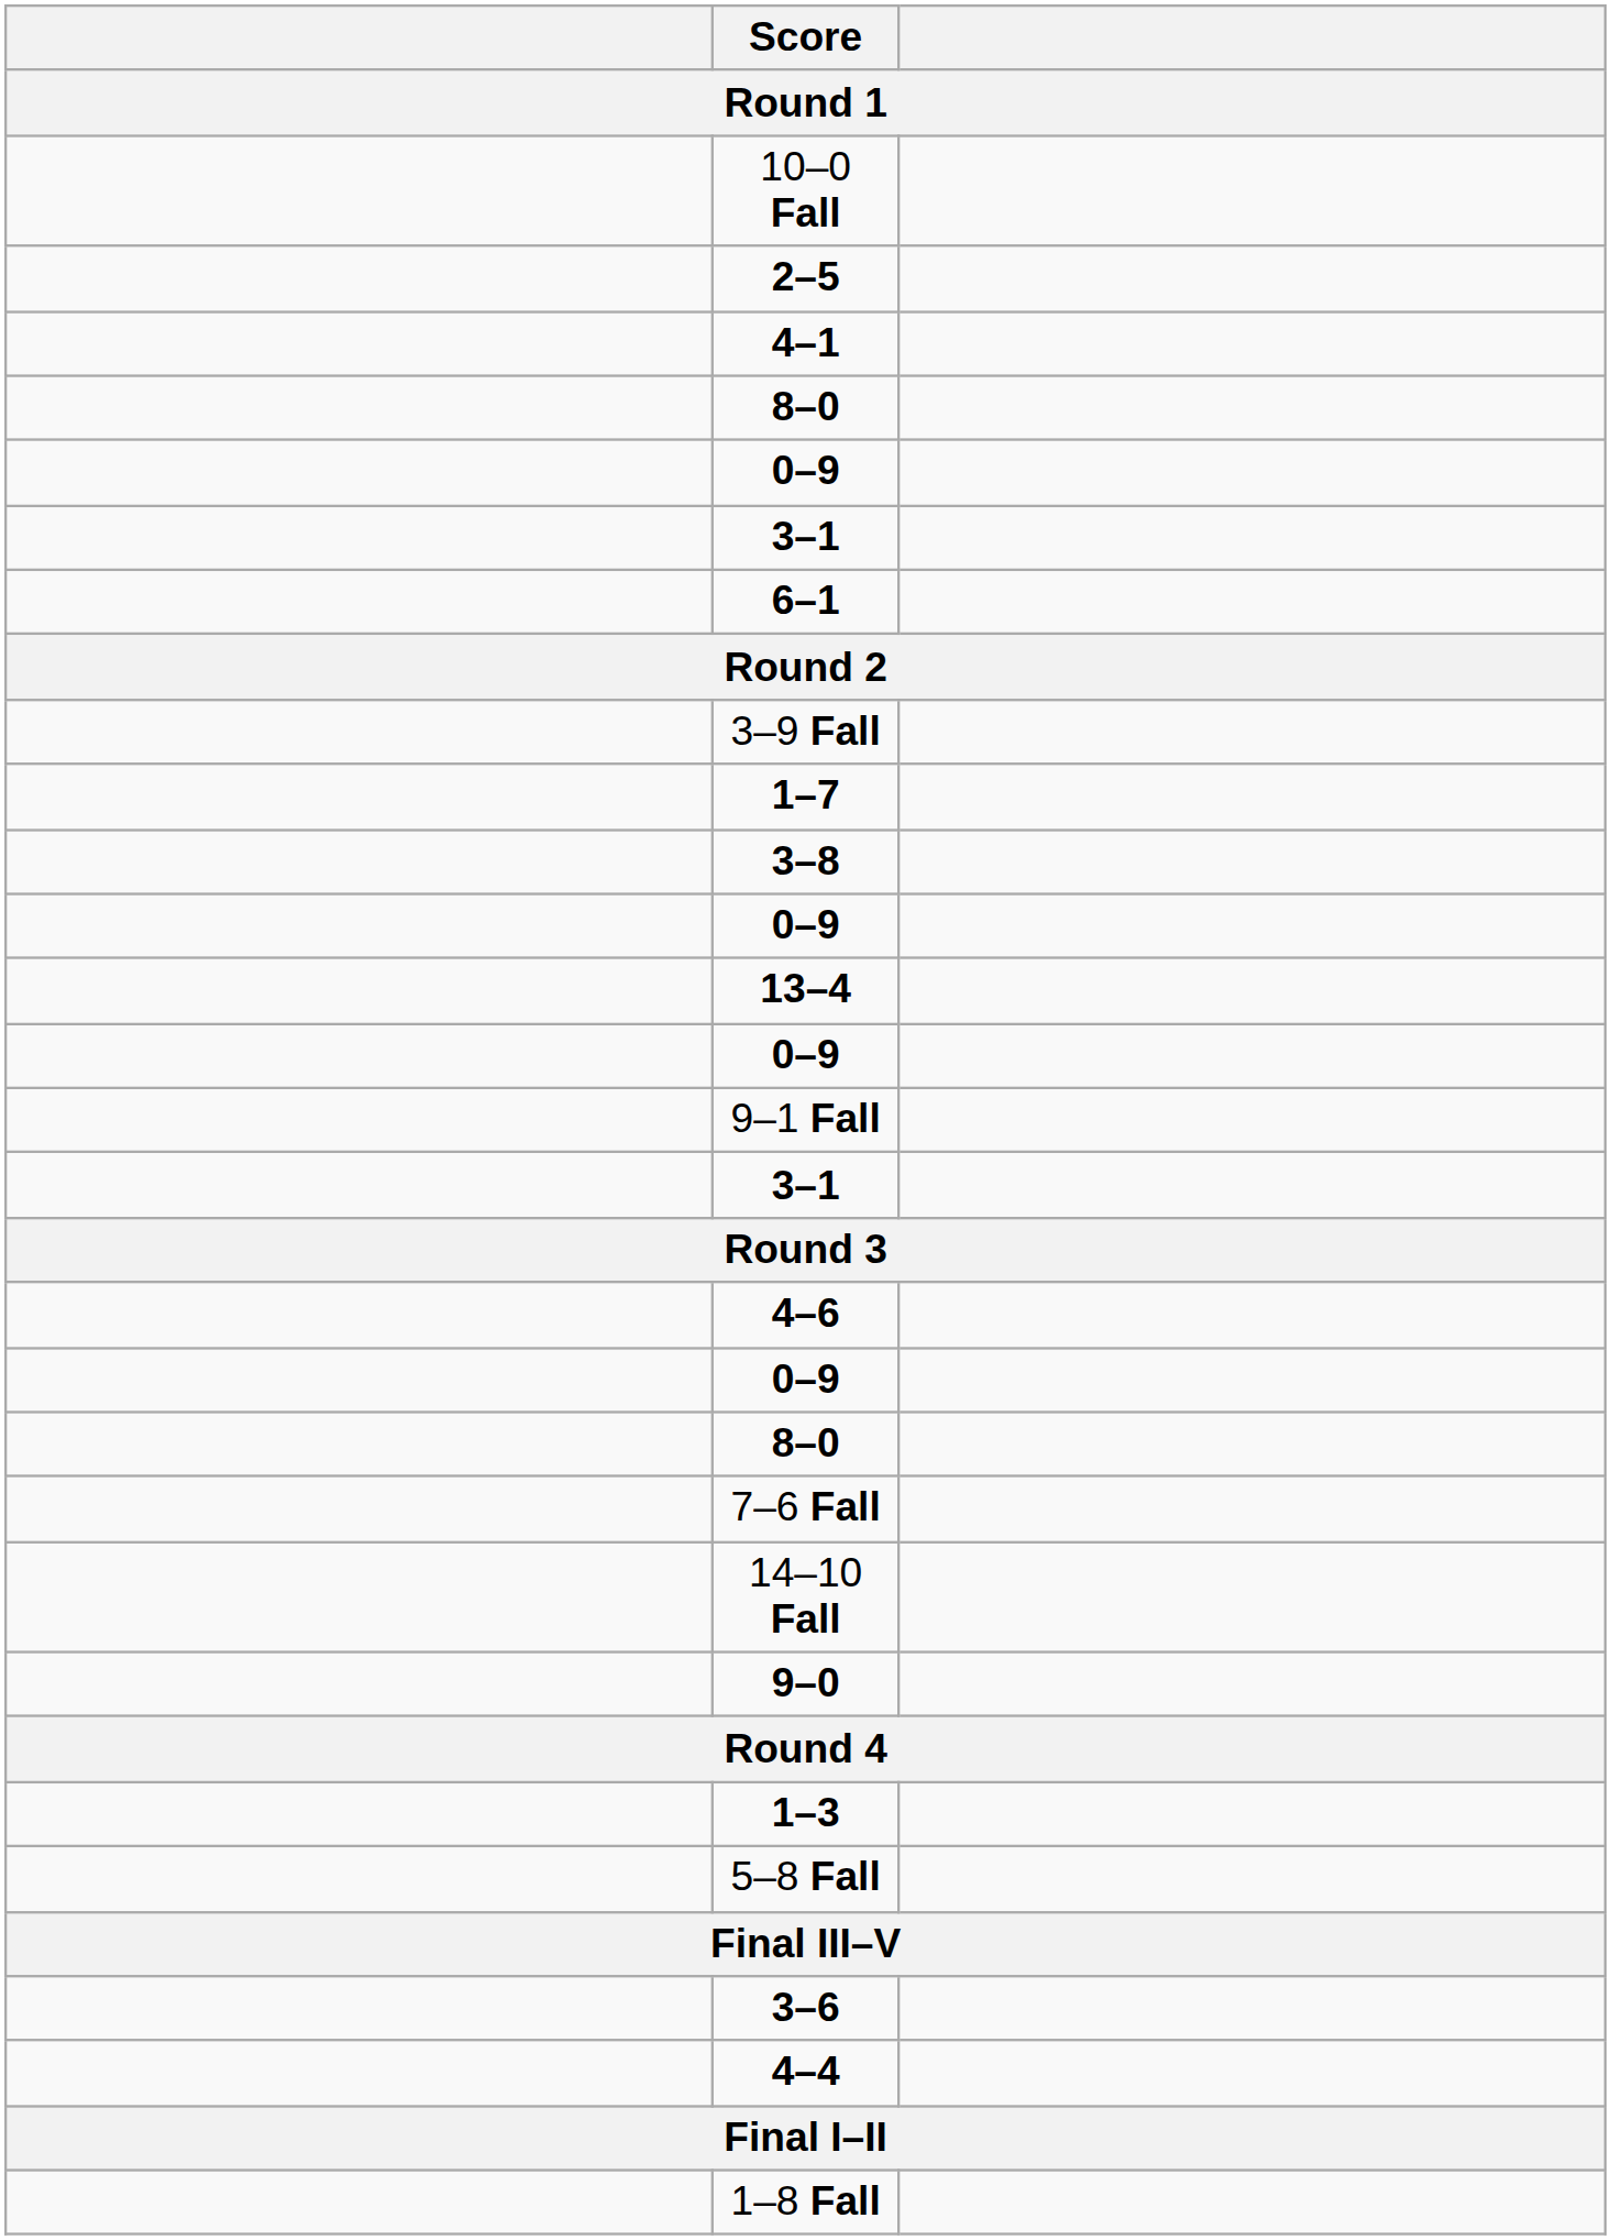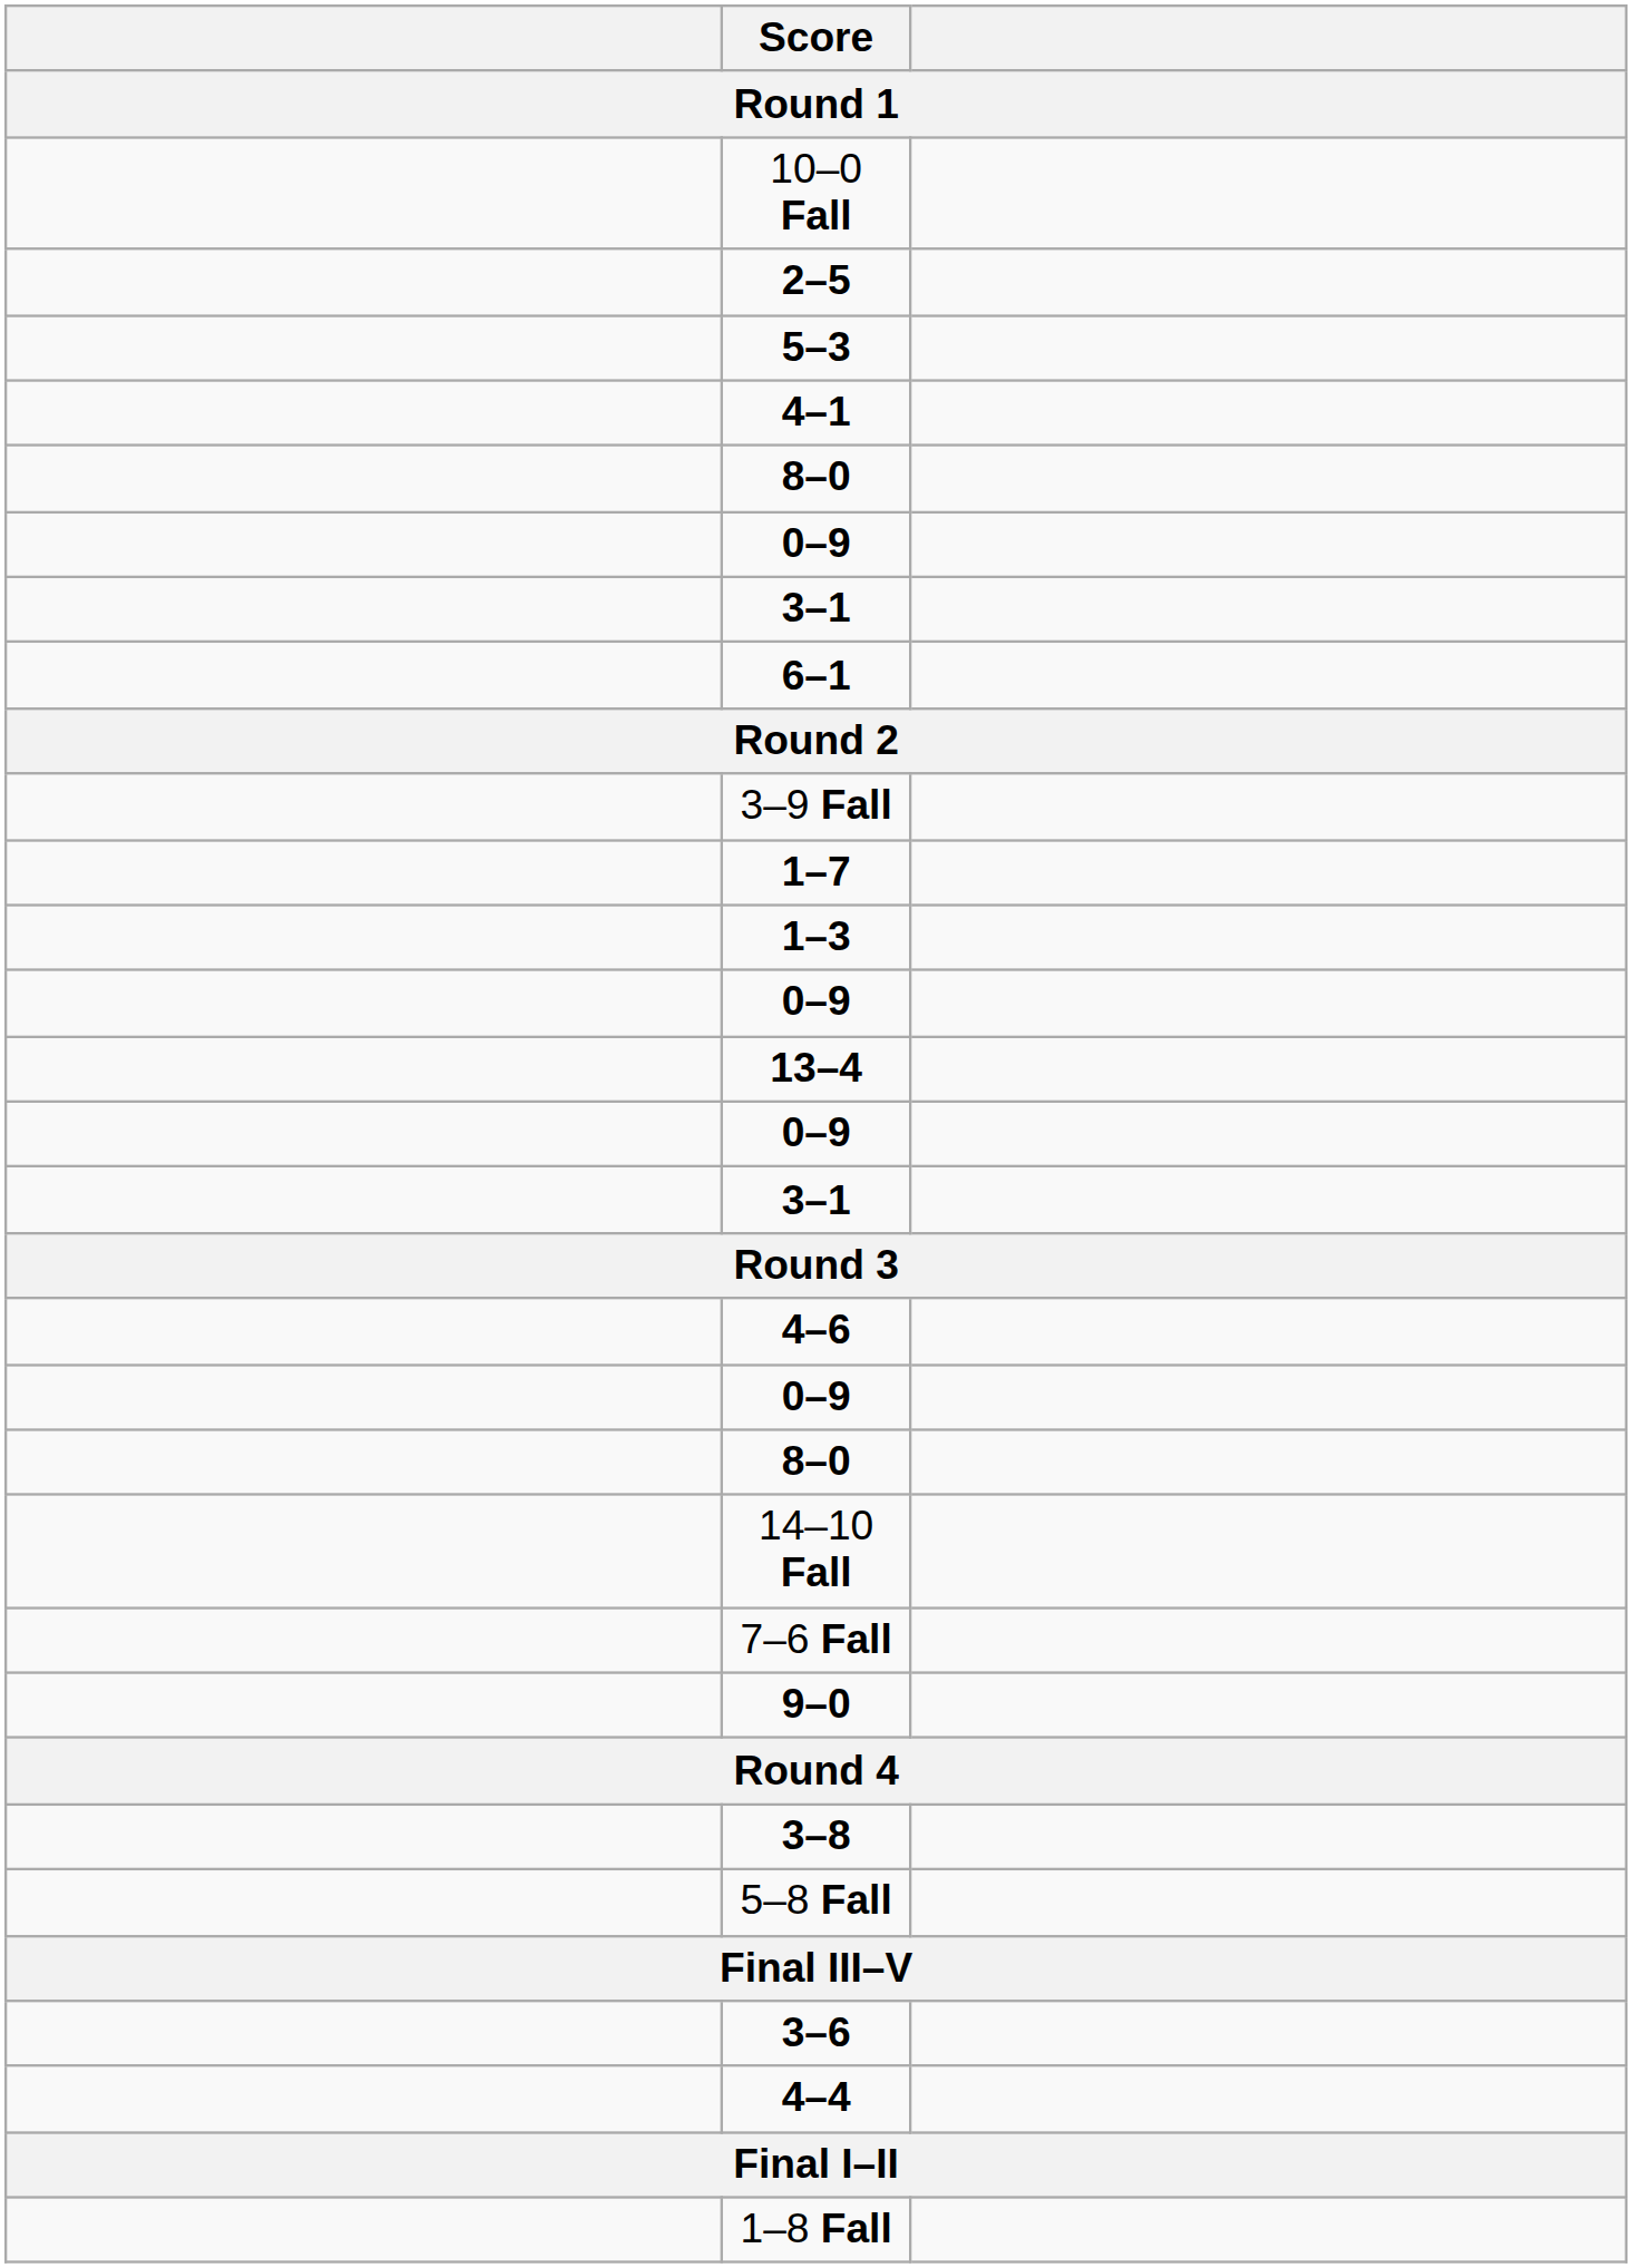 <table class="wikitable" style="text-align: left;">
 <tr>
 <th align="right" width="270"></th>
 <th width="65">Score</th>
 <th align="left" width="270"></th>
 </tr>
 <tr>
 <th colspan="3">Round 1</th>
 </tr>
 <tr>
 <td><strong></strong></td>
 <td align=center>10–0 <strong>Fall</strong></td>
 <td></td>
 </tr>
 <tr>
 <td></td>
 <td align=center><strong>2–5</strong></td>
 <td><strong></strong></td>
+</tr>
+<tr>
+<td><strong></strong></td>
+<td align=center><strong>5–3</strong></td>
+<td></td>
 </tr>
 <tr>
 <td><strong></strong></td>
 <td align=center><strong>4–1</strong></td>
 <td></td>
 </tr>
 <tr>
 <td><strong></strong></td>
 <td align=center><strong>8–0</strong></td>
 <td></td>
 </tr>
 <tr>
 <td></td>
 <td align=center><strong>0–9</strong></td>
 <td><strong></strong></td>
 </tr>
 <tr>
 <td><strong></strong></td>
 <td align=center><strong>3–1</strong></td>
 <td></td>
 </tr>
 <tr>
 <td><strong></strong></td>
 <td align=center><strong>6–1</strong></td>
 <td></td>
 </tr>
 <tr>
 <th colspan="3">Round 2</th>
 </tr>
 <tr>
 <td></td>
 <td align=center>3–9 <strong>Fall</strong></td>
 <td><strong></strong></td>
 </tr>
 <tr>
 <td></td>
 <td align=center><strong>1–7</strong></td>
 <td><strong></strong></td>
 </tr>
 <tr>
 <td></td>
-<td align=center><strong>3–8</strong></td>
+<td align=center><strong>1–3</strong></td>
 <td><strong></strong></td>
 </tr>
 <tr>
 <td></td>
 <td align=center><strong>0–9</strong></td>
 <td><strong></strong></td>
 </tr>
 <tr>
 <td><strong></strong></td>
 <td align=center><strong>13–4</strong></td>
 <td></td>
 </tr>
 <tr>
 <td></td>
 <td align=center><strong>0–9</strong></td>
 <td><strong></strong></td>
-</tr>
-<tr>
-<td><strong></strong></td>
-<td align=center>9–1 <strong>Fall</strong></td>
-<td></td>
 </tr>
 <tr>
 <td><strong></strong></td>
 <td align=center><strong>3–1</strong></td>
 <td></td>
 </tr>
 <tr>
 <th colspan="3">Round 3</th>
 </tr>
 <tr>
 <td></td>
 <td align=center><strong>4–6</strong></td>
 <td><strong></strong></td>
 </tr>
 <tr>
 <td></td>
 <td align=center><strong>0–9</strong></td>
 <td><strong></strong></td>
 </tr>
 <tr>
 <td><strong></strong></td>
 <td align=center><strong>8–0</strong></td>
 <td></td>
 </tr>
 <tr>
 <td><strong></strong></td>
-<td align=center>7–6 <strong>Fall</strong></td>
+<td align=center>14–10 <strong>Fall</strong></td>
 <td></td>
 </tr>
 <tr>
 <td><strong></strong></td>
-<td align=center>14–10 <strong>Fall</strong></td>
+<td align=center>7–6 <strong>Fall</strong></td>
 <td></td>
 </tr>
 <tr>
 <td><strong></strong></td>
 <td align=center><strong>9–0</strong></td>
 <td></td>
 </tr>
 <tr>
 <th colspan="3">Round 4</th>
 </tr>
 <tr>
 <td></td>
-<td align=center><strong>1–3</strong></td>
+<td align=center><strong>3–8</strong></td>
 <td><strong></strong></td>
 </tr>
 <tr>
 <td></td>
 <td align=center>5–8 <strong>Fall</strong></td>
 <td><strong></strong></td>
 </tr>
 <tr>
 <th colspan="3">Final III–V</th>
 </tr>
 <tr>
 <td></td>
 <td align=center><strong>3–6</strong></td>
 <td><strong></strong></td>
 </tr>
 <tr>
 <td></td>
 <td align=center><strong>4–4</strong></td>
 <td><strong></strong></td>
 </tr>
 <tr>
 <th colspan="3">Final I–II</th>
 </tr>
 <tr>
 <td></td>
 <td align=center>1–8 <strong>Fall</strong></td>
 <td><strong></strong></td>
 </tr>
 </table>
